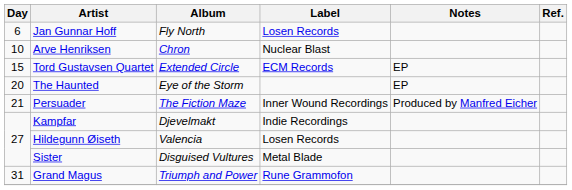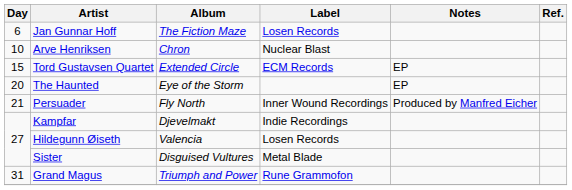 <table class="wikitable" id="table_January">
 <tr>
 <th>Day</th>
 <th>Artist</th>
 <th>Album</th>
 <th>Label</th>
 <th>Notes</th>
 <th>Ref.</th>
 </tr>
 <tr>
 <td style="text-align:center;" rowspan="1">6</td>
 <td><a href='#'>Jan Gunnar Hoff</a></td>
-<td><em>Fly North</em></td>
+<td><em><a href='#'>The Fiction Maze</a></em></td>
 <td><a href='#'>Losen Records</a></td>
 <td></td>
 <td></td>
 </tr>
 <tr>
 <td style="text-align:center;" rowspan="1">10</td>
 <td><a href='#'>Arve Henriksen</a></td>
 <td><em><a href='#'>Chron</a></em></td>
 <td>Nuclear Blast</td>
 <td></td>
 <td></td>
 </tr>
 <tr>
 <td style="text-align:center;" rowspan="1">15</td>
 <td><a href='#'>Tord Gustavsen Quartet</a></td>
 <td><em><a href='#'>Extended Circle</a></em></td>
 <td><a href='#'>ECM Records</a></td>
 <td>EP</td>
 <td></td>
 </tr>
 <tr>
 <td style="text-align:center;" rowspan="1">20</td>
 <td><a href='#'>The Haunted</a></td>
 <td><em>Eye of the Storm</em></td>
 <td></td>
 <td>EP</td>
 <td></td>
 </tr>
 <tr>
 <td style="text-align:center;" rowspan="1">21</td>
 <td><a href='#'>Persuader</a></td>
-<td><em><a href='#'>The Fiction Maze</a></em></td>
+<td><em>Fly North</em></td>
 <td>Inner Wound Recordings</td>
 <td>Produced by <a href='#'>Manfred Eicher</a></td>
 <td></td>
 </tr>
 <tr>
 <td style="text-align:center;" rowspan="3">27</td>
 <td><a href='#'>Kampfar</a></td>
 <td><em>Djevelmakt</em></td>
 <td>Indie Recordings</td>
 <td></td>
 <td></td>
 </tr>
 <tr>
 <td><a href='#'>Hildegunn Øiseth</a></td>
 <td><em>Valencia</em></td>
 <td>Losen Records</td>
 <td></td>
 <td></td>
 </tr>
 <tr>
 <td><a href='#'>Sister</a></td>
 <td><em>Disguised Vultures</em></td>
 <td>Metal Blade</td>
 <td></td>
 <td></td>
 </tr>
 <tr>
 <td style="text-align:center;" rowspan="1">31</td>
 <td><a href='#'>Grand Magus</a></td>
 <td><em><a href='#'>Triumph and Power</a></em></td>
 <td><a href='#'>Rune Grammofon</a></td>
 <td></td>
 <td></td>
 </tr>
 <tr>
 </tr>
 </table>
